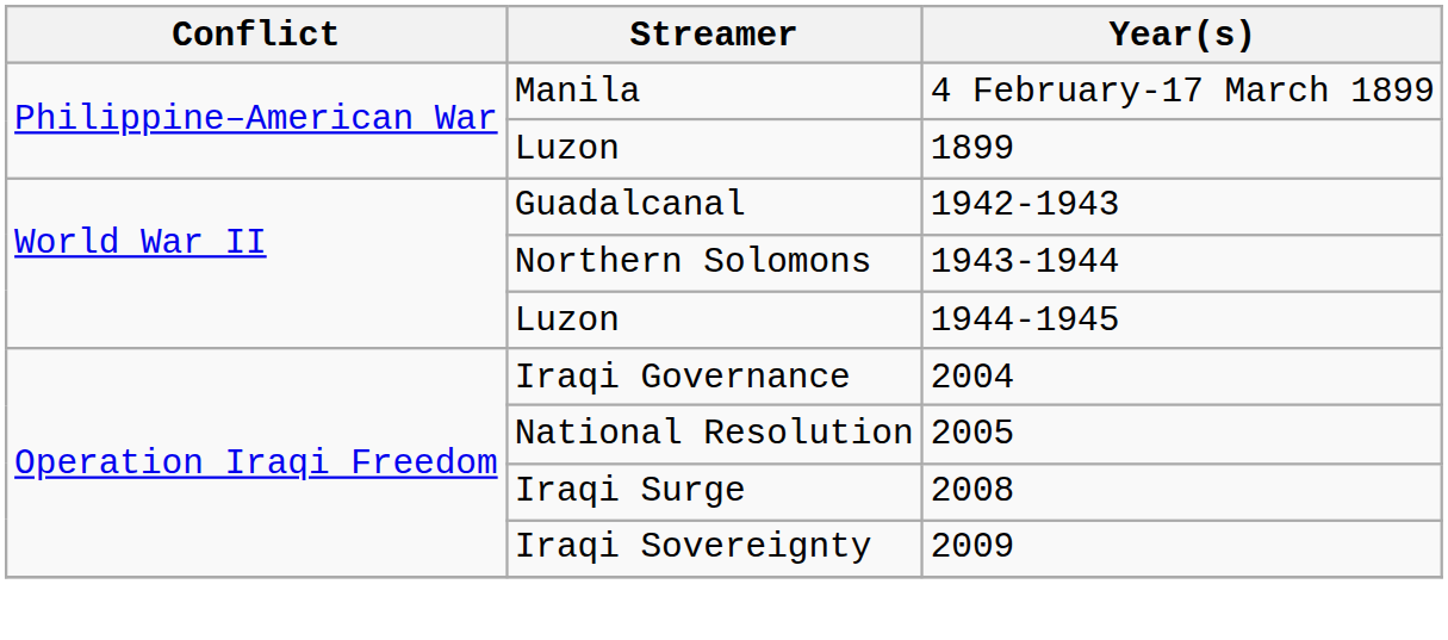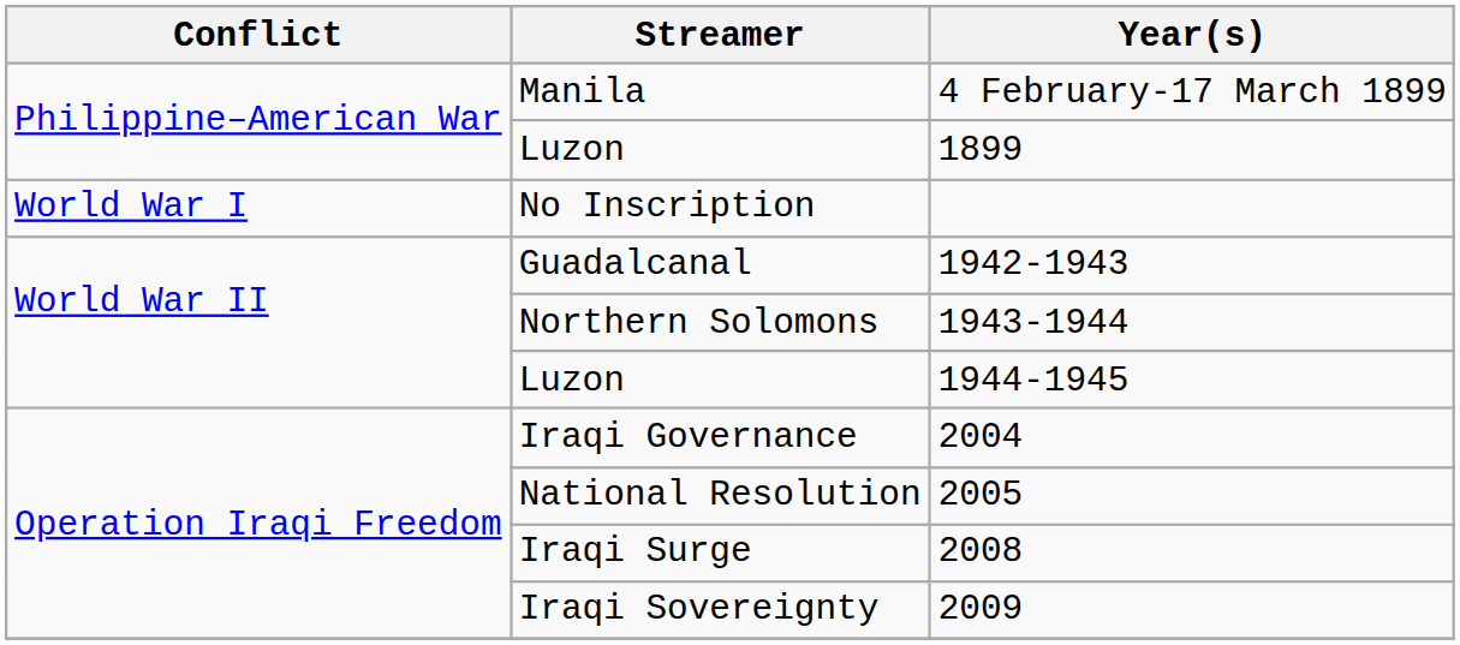 <table class=wikitable>
 <tr style="background:#efefef;">
 <th>Conflict</th>
 <th>Streamer</th>
 <th>Year(s)</th>
 </tr>
 <tr>
 <td rowspan="2"><a href='#'>Philippine–American War</a> <br> </td>
 <td>Manila</td>
 <td>4 February-17 March 1899</td>
 </tr>
 <tr>
 <td>Luzon</td>
 <td>1899</td>
+</tr>
+<tr>
+<td><a href='#'>World War I</a> <br> </td>
+<td>No Inscription</td>
+<td></td>
 </tr>
 <tr>
 <td rowspan="3"><a href='#'>World War II</a> <br> <br></td>
 <td>Guadalcanal</td>
 <td>1942-1943</td>
 </tr>
 <tr>
 <td>Northern Solomons</td>
 <td>1943-1944</td>
 </tr>
 <tr>
 <td>Luzon</td>
 <td>1944-1945</td>
 </tr>
 <tr>
 <td rowspan="4"><a href='#'>Operation Iraqi Freedom</a><br> </td>
 <td>Iraqi Governance</td>
 <td>2004</td>
 </tr>
 <tr>
 <td>National Resolution</td>
 <td>2005</td>
 </tr>
 <tr>
 <td>Iraqi Surge</td>
 <td>2008</td>
 </tr>
 <tr>
 <td>Iraqi Sovereignty</td>
 <td>2009</td>
 </tr>
 <tr>
 </tr>
 </table>
